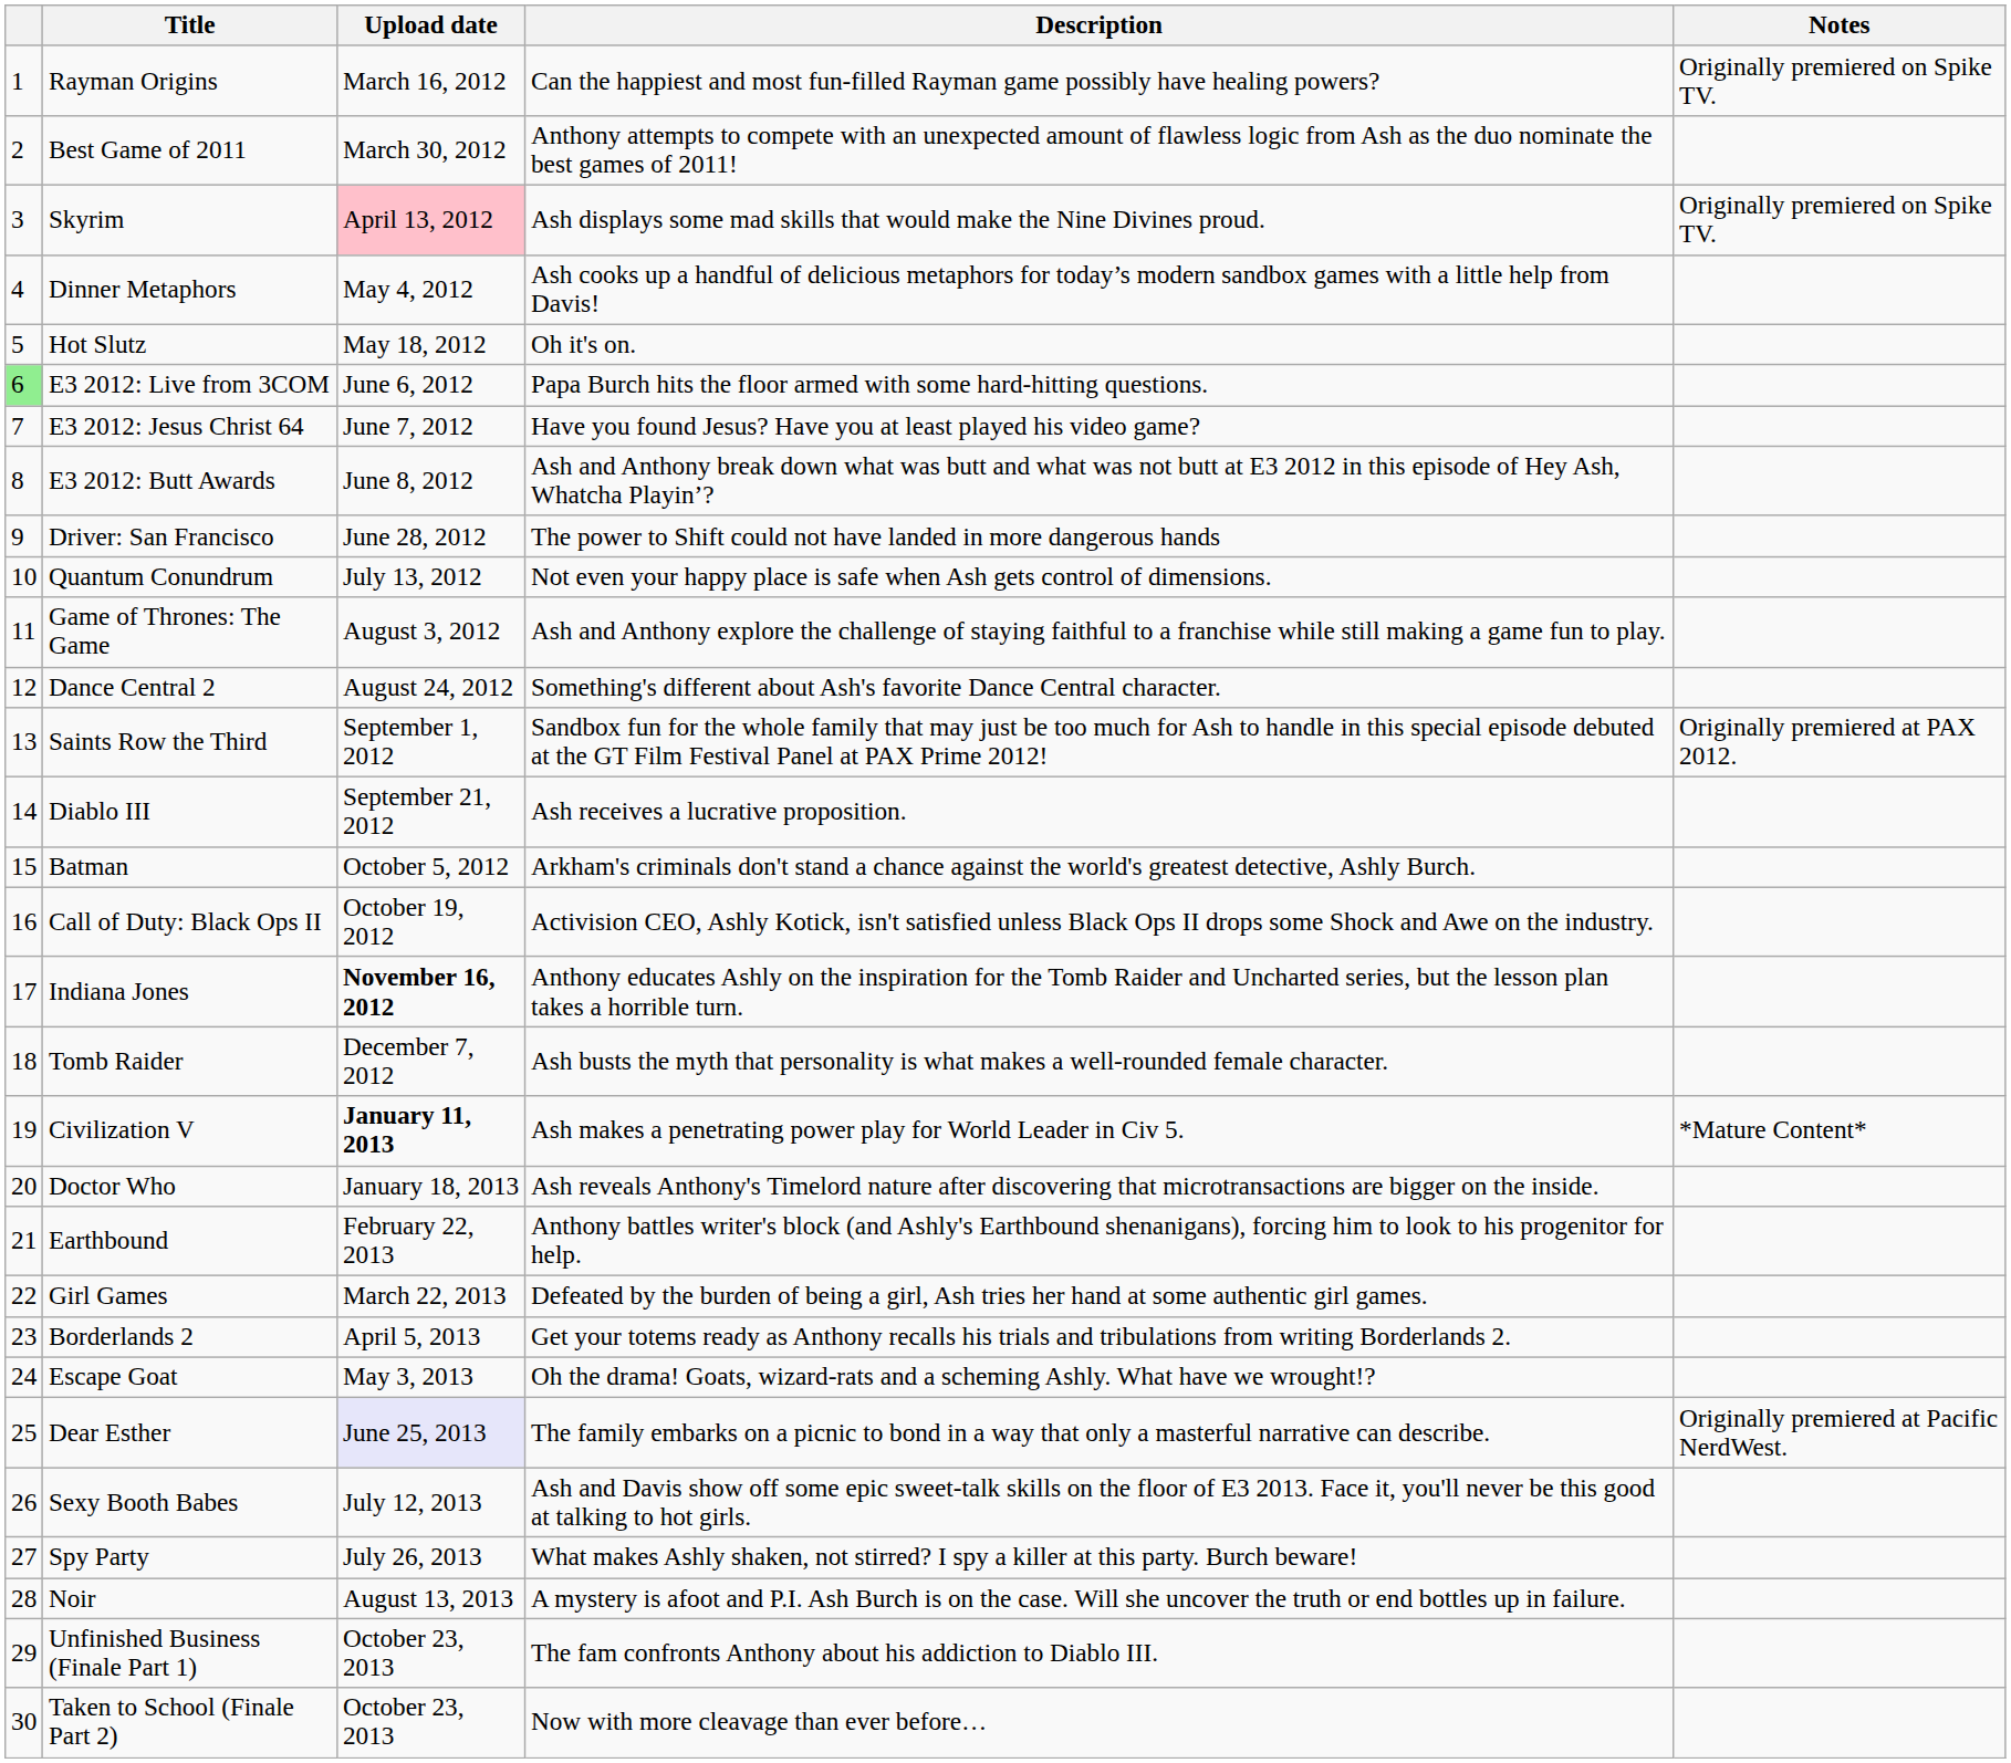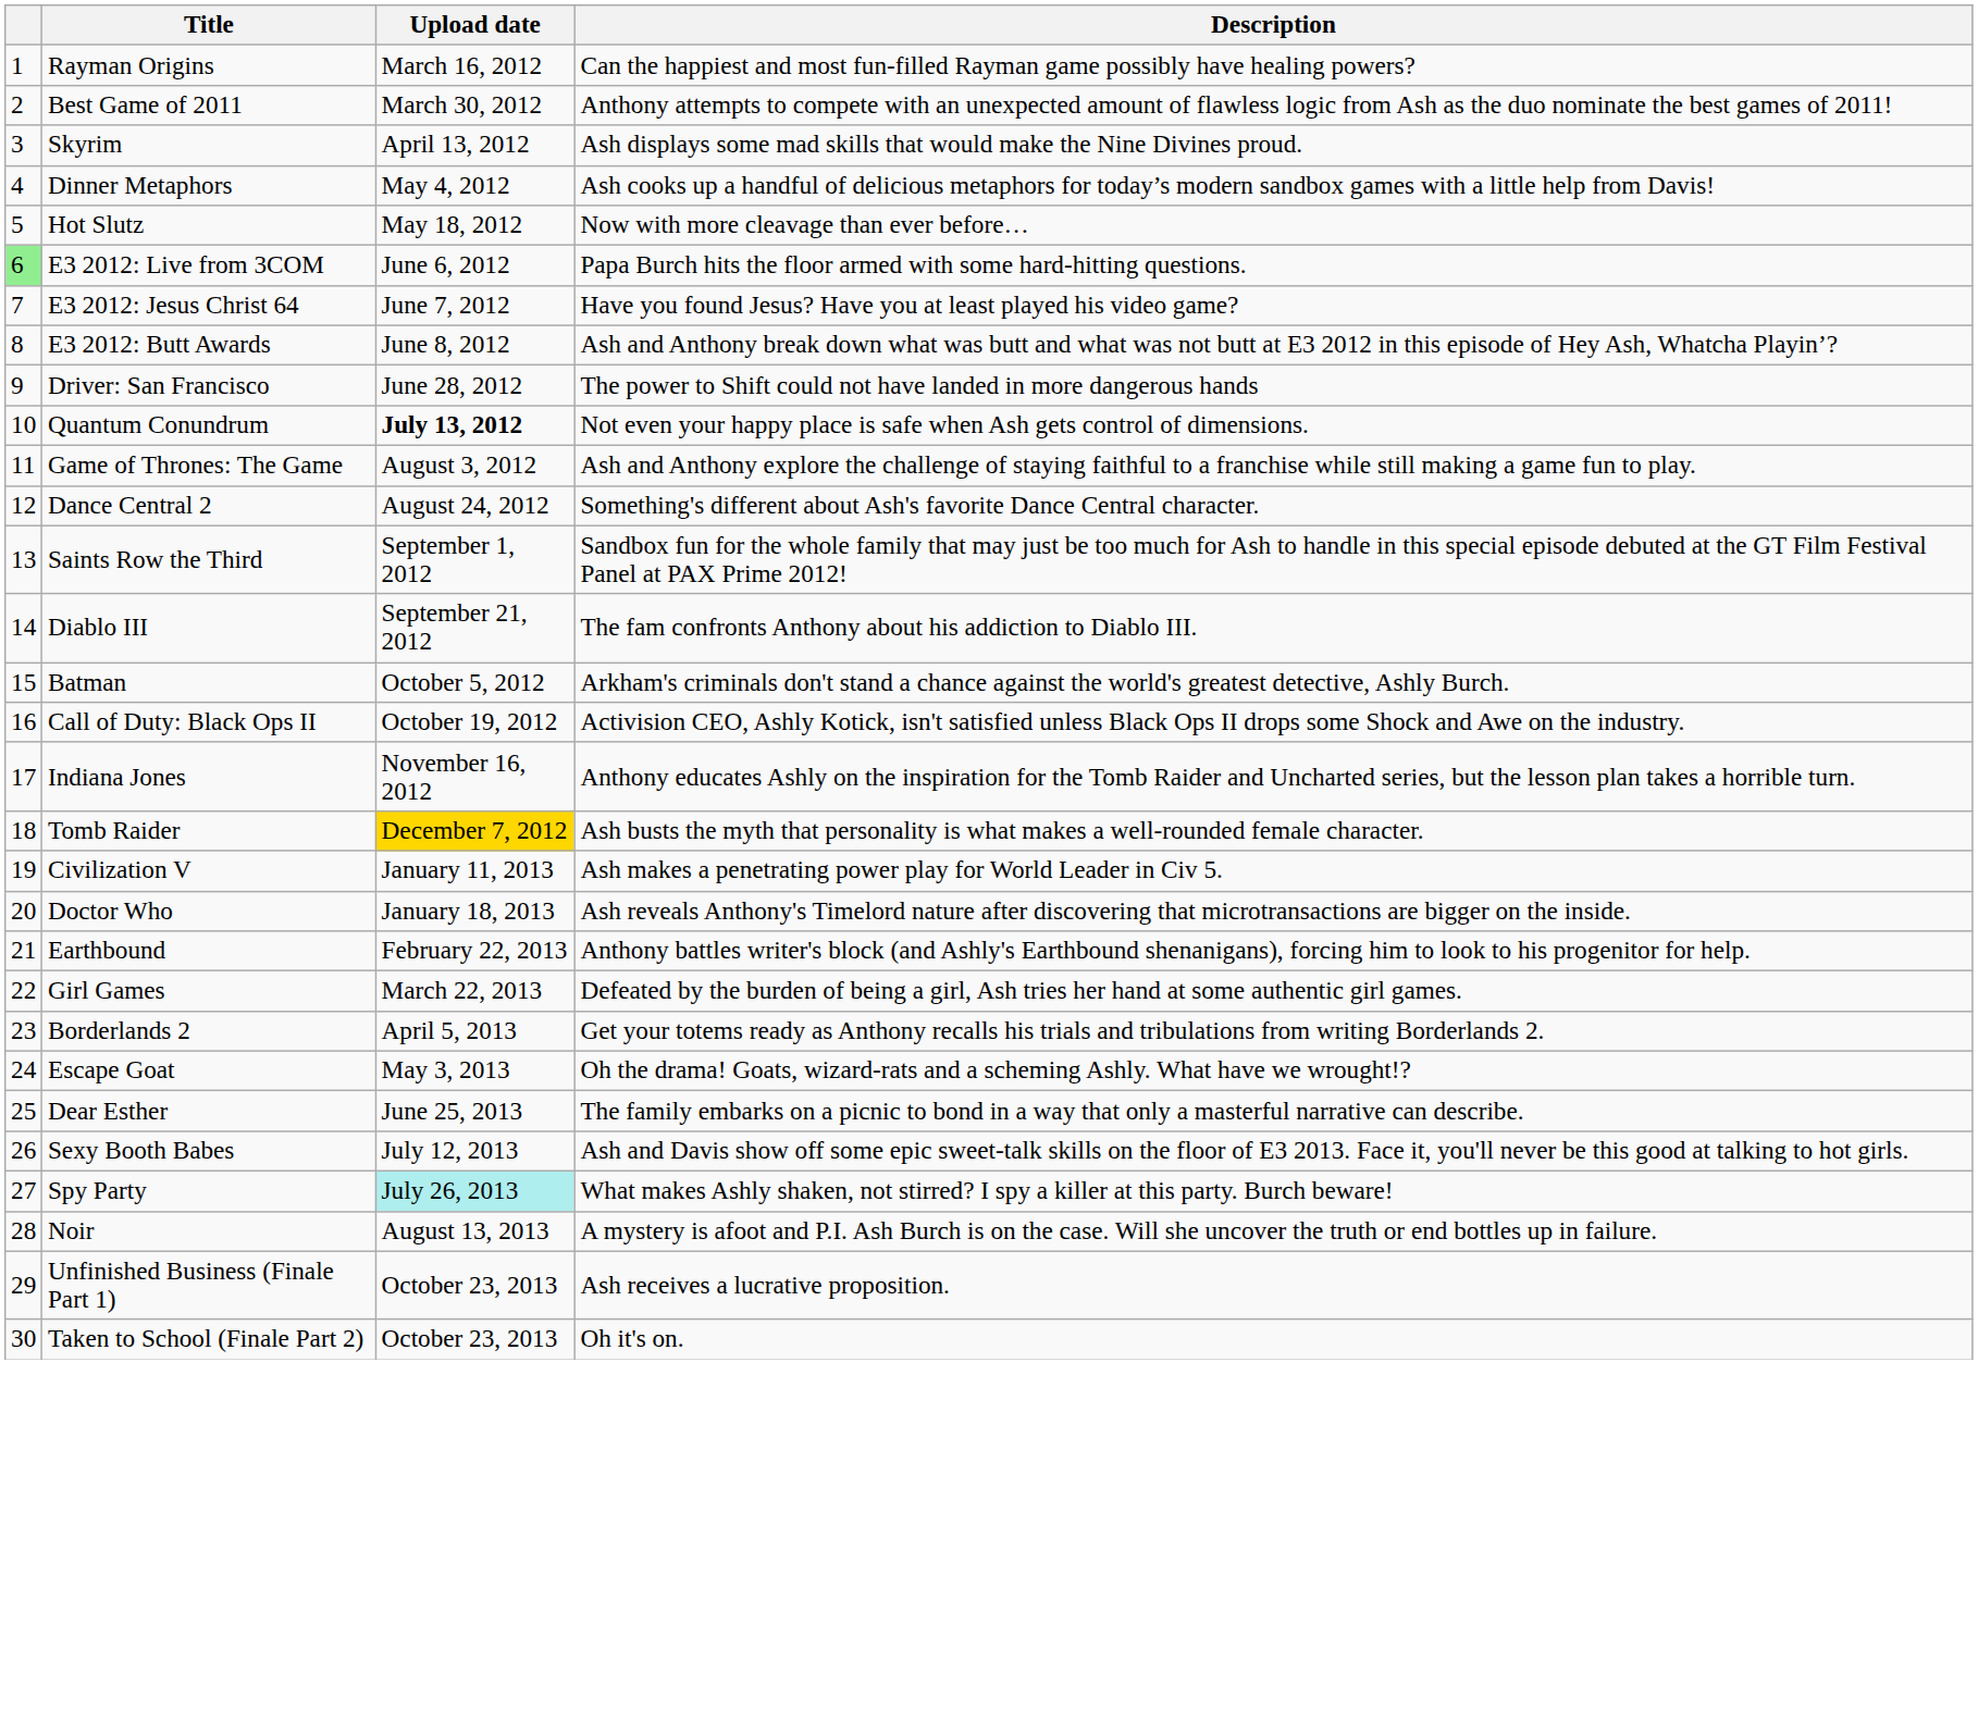 <table class="wikitable">
 <tr>
 <th></th>
 <th>Title</th>
 <th>Upload date</th>
 <th>Description</th>
-<th>Notes</th>
 </tr>
 <tr>
 <td>1</td>
 <td>Rayman Origins</td>
 <td>March 16, 2012</td>
 <td>Can the happiest and most fun-filled Rayman game possibly have healing powers?</td>
-<td>Originally premiered on Spike TV.</td>
 </tr>
 <tr>
 <td>2</td>
 <td>Best Game of 2011</td>
 <td>March 30, 2012</td>
 <td>Anthony attempts to compete with an unexpected amount of flawless logic from Ash as the duo nominate the best games of 2011!</td>
-<td></td>
 </tr>
 <tr>
 <td>3</td>
 <td>Skyrim</td>
-<td style="background: pink;">April 13, 2012</td>
+<td>April 13, 2012</td>
 <td>Ash displays some mad skills that would make the Nine Divines proud.</td>
-<td>Originally premiered on Spike TV.</td>
 </tr>
 <tr>
 <td>4</td>
 <td>Dinner Metaphors</td>
 <td>May 4, 2012</td>
 <td>Ash cooks up a handful of delicious metaphors for today’s modern sandbox games with a little help from Davis!</td>
-<td></td>
 </tr>
 <tr>
 <td>5</td>
 <td>Hot Slutz</td>
 <td>May 18, 2012</td>
-<td>Oh it's on.</td>
-<td></td>
+<td>Now with more cleavage than ever before…</td>
 </tr>
 <tr>
 <td style="background: lightgreen;">6</td>
 <td>E3 2012: Live from 3COM</td>
 <td>June 6, 2012</td>
 <td>Papa Burch hits the floor armed with some hard-hitting questions.</td>
-<td></td>
 </tr>
 <tr>
 <td>7</td>
 <td>E3 2012: Jesus Christ 64</td>
 <td>June 7, 2012</td>
 <td>Have you found Jesus? Have you at least played his video game?</td>
-<td></td>
 </tr>
 <tr>
 <td>8</td>
 <td>E3 2012: Butt Awards</td>
 <td>June 8, 2012</td>
 <td>Ash and Anthony break down what was butt and what was not butt at E3 2012 in this episode of Hey Ash, Whatcha Playin’?</td>
-<td></td>
 </tr>
 <tr>
 <td>9</td>
 <td>Driver: San Francisco</td>
 <td>June 28, 2012</td>
 <td>The power to Shift could not have landed in more dangerous hands</td>
-<td></td>
 </tr>
 <tr>
 <td>10</td>
 <td>Quantum Conundrum</td>
-<td>July 13, 2012</td>
+<td><strong>July 13, 2012</strong></td>
 <td>Not even your happy place is safe when Ash gets control of dimensions.</td>
-<td></td>
 </tr>
 <tr>
 <td>11</td>
 <td>Game of Thrones: The Game</td>
 <td>August 3, 2012</td>
 <td>Ash and Anthony explore the challenge of staying faithful to a franchise while still making a game fun to play.</td>
-<td></td>
 </tr>
 <tr>
 <td>12</td>
 <td>Dance Central 2</td>
 <td>August 24, 2012</td>
 <td>Something's different about Ash's favorite Dance Central character.</td>
-<td></td>
 </tr>
 <tr>
 <td>13</td>
 <td>Saints Row the Third</td>
 <td>September 1, 2012</td>
 <td>Sandbox fun for the whole family that may just be too much for Ash to handle in this special episode debuted at the GT Film Festival Panel at PAX Prime 2012!</td>
-<td>Originally premiered at PAX 2012.</td>
 </tr>
 <tr>
 <td>14</td>
 <td>Diablo III</td>
 <td>September 21, 2012</td>
-<td>Ash receives a lucrative proposition.</td>
-<td></td>
+<td>The fam confronts Anthony about his addiction to Diablo III.</td>
 </tr>
 <tr>
 <td>15</td>
 <td>Batman</td>
 <td>October 5, 2012</td>
 <td>Arkham's criminals don't stand a chance against the world's greatest detective, Ashly Burch.</td>
-<td></td>
 </tr>
 <tr>
 <td>16</td>
 <td>Call of Duty: Black Ops II</td>
 <td>October 19, 2012</td>
 <td>Activision CEO, Ashly Kotick, isn't satisfied unless Black Ops II drops some Shock and Awe on the industry.</td>
-<td></td>
 </tr>
 <tr>
 <td>17</td>
 <td>Indiana Jones</td>
-<td><strong>November 16, 2012</strong></td>
+<td>November 16, 2012</td>
 <td>Anthony educates Ashly on the inspiration for the Tomb Raider and Uncharted series, but the lesson plan takes a horrible turn.</td>
-<td Originally premiered at GT Film Fest></td>
 </tr>
 <tr>
 <td>18</td>
 <td>Tomb Raider</td>
-<td>December 7, 2012</td>
+<td style="background: gold;">December 7, 2012</td>
 <td>Ash busts the myth that personality is what makes a well-rounded female character.</td>
-<td></td>
 </tr>
 <tr>
 <td>19</td>
 <td>Civilization V</td>
-<td><strong>January 11, 2013</strong></td>
+<td>January 11, 2013</td>
 <td>Ash makes a penetrating power play for World Leader in Civ 5.</td>
-<td>*Mature Content*</td>
 </tr>
 <tr>
 <td>20</td>
 <td>Doctor Who</td>
 <td>January 18, 2013</td>
 <td>Ash reveals Anthony's Timelord nature after discovering that microtransactions are bigger on the inside.</td>
-<td></td>
 </tr>
 <tr>
 <td>21</td>
 <td>Earthbound</td>
 <td>February 22, 2013</td>
 <td>Anthony battles writer's block (and Ashly's Earthbound shenanigans), forcing him to look to his progenitor for help.</td>
-<td></td>
 </tr>
 <tr>
 <td>22</td>
 <td>Girl Games</td>
 <td>March 22, 2013</td>
 <td>Defeated by the burden of being a girl, Ash tries her hand at some authentic girl games.</td>
-<td></td>
 </tr>
 <tr>
 <td>23</td>
 <td>Borderlands 2</td>
 <td>April 5, 2013</td>
 <td>Get your totems ready as Anthony recalls his trials and tribulations from writing Borderlands 2.</td>
-<td></td>
 </tr>
 <tr>
 <td>24</td>
 <td>Escape Goat</td>
 <td>May 3, 2013</td>
 <td>Oh the drama! Goats, wizard-rats and a scheming Ashly. What have we wrought!?</td>
-<td></td>
 </tr>
 <tr>
 <td>25</td>
 <td>Dear Esther</td>
-<td style="background: lavender;">June 25, 2013</td>
+<td>June 25, 2013</td>
 <td>The family embarks on a picnic to bond in a way that only a masterful narrative can describe.</td>
-<td>Originally premiered at Pacific NerdWest.</td>
 </tr>
 <tr>
 <td>26</td>
 <td>Sexy Booth Babes</td>
 <td>July 12, 2013</td>
 <td>Ash and Davis show off some epic sweet-talk skills on the floor of E3 2013. Face it, you'll never be this good at talking to hot girls.</td>
-<td></td>
 </tr>
 <tr>
 <td>27</td>
 <td>Spy Party</td>
-<td>July 26, 2013</td>
+<td style="background: paleturquoise;">July 26, 2013</td>
 <td>What makes Ashly shaken, not stirred? I spy a killer at this party. Burch beware!</td>
-<td></td>
 </tr>
 <tr>
 <td>28</td>
 <td>Noir</td>
 <td>August 13, 2013</td>
 <td>A mystery is afoot and P.I. Ash Burch is on the case. Will she uncover the truth or end bottles up in failure.</td>
-<td></td>
 </tr>
 <tr>
 <td>29</td>
 <td>Unfinished Business (Finale Part 1)</td>
 <td>October 23, 2013</td>
-<td>The fam confronts Anthony about his addiction to Diablo III.</td>
-<td></td>
+<td>Ash receives a lucrative proposition.</td>
 </tr>
 <tr>
 <td>30</td>
 <td>Taken to School (Finale Part 2)</td>
 <td>October 23, 2013</td>
-<td>Now with more cleavage than ever before…</td>
-<td></td>
+<td>Oh it's on.</td>
 </tr>
 </table>
